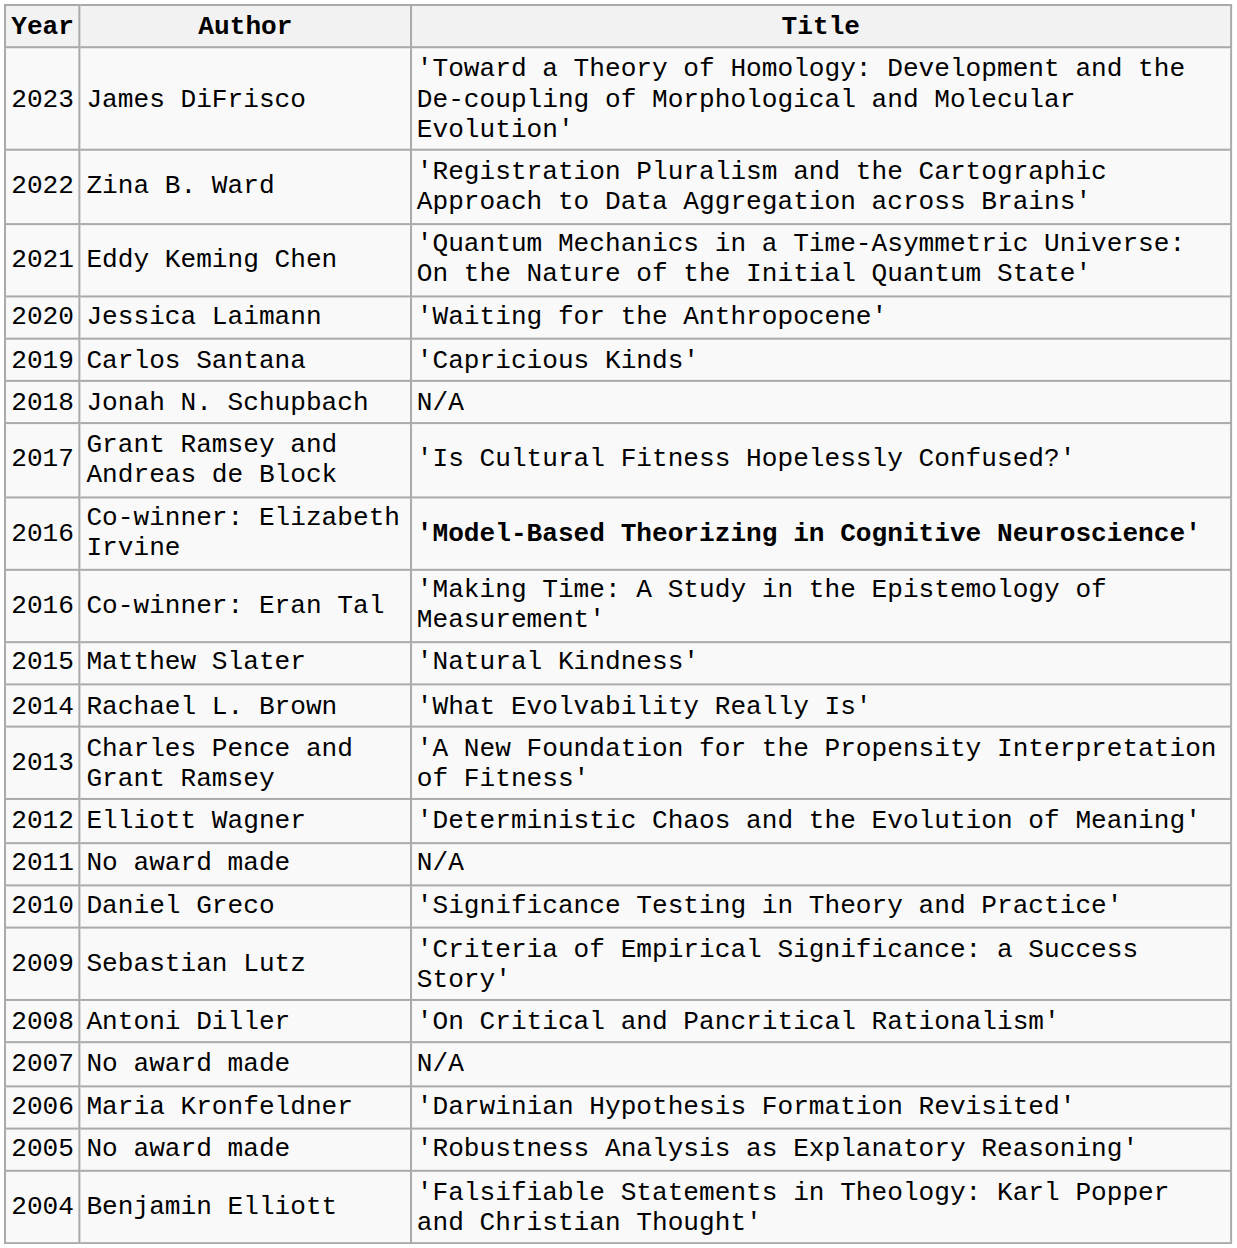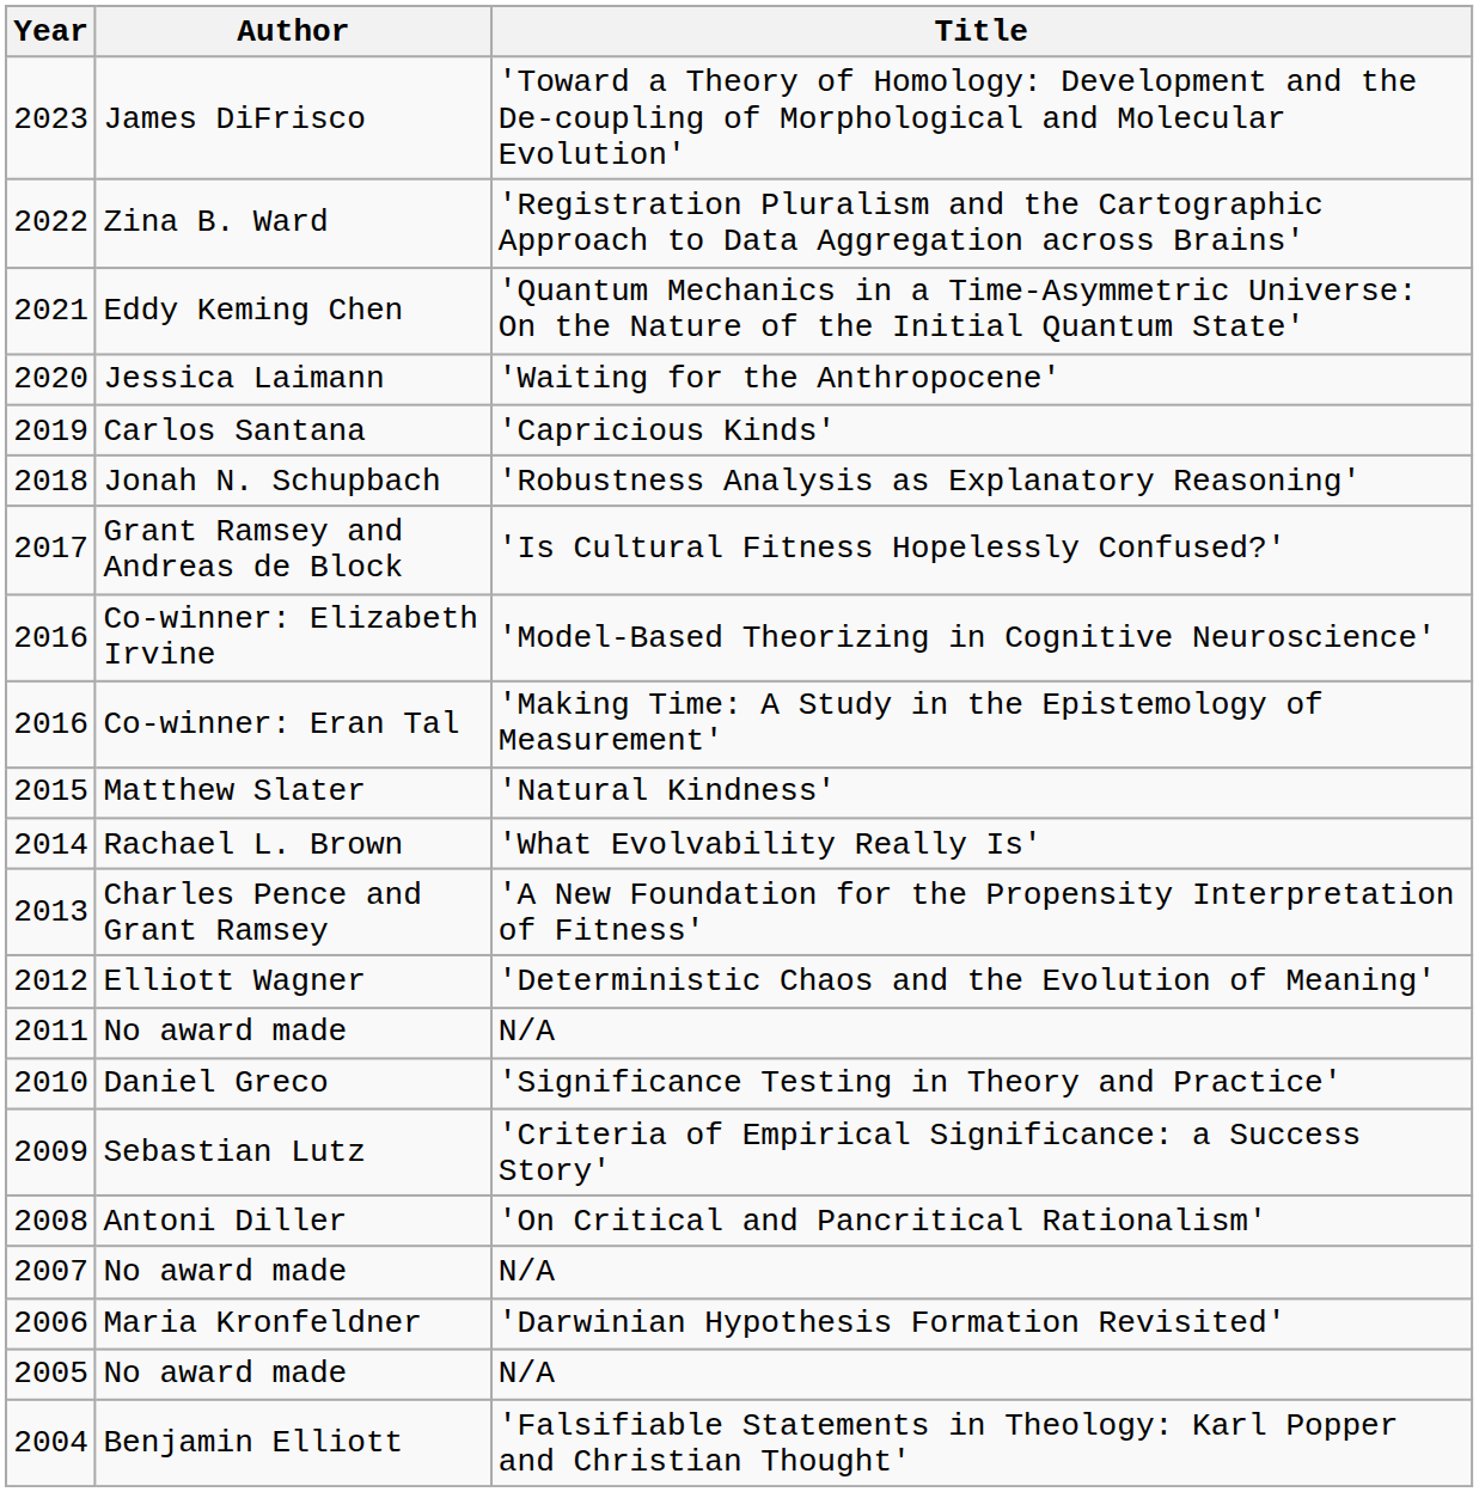 <table class="wikitable">
 <tr>
 <th>Year</th>
 <th>Author</th>
 <th>Title</th>
 </tr>
 <tr>
 <td>2023</td>
 <td>James DiFrisco</td>
 <td>'Toward a Theory of Homology: Development and the De-coupling of Morphological and Molecular Evolution'</td>
 </tr>
 <tr>
 <td>2022</td>
 <td>Zina B. Ward</td>
 <td>'Registration Pluralism and the Cartographic Approach to Data Aggregation across Brains'</td>
 </tr>
 <tr>
 <td>2021</td>
 <td>Eddy Keming Chen</td>
 <td>'Quantum Mechanics in a Time-Asymmetric Universe: On the Nature of the Initial Quantum State'</td>
 </tr>
 <tr>
 <td>2020</td>
 <td>Jessica Laimann</td>
 <td>'Waiting for the Anthropocene'</td>
 </tr>
 <tr>
 <td>2019</td>
 <td>Carlos Santana</td>
 <td>'Capricious Kinds'</td>
 </tr>
 <tr>
 <td>2018</td>
 <td>Jonah N. Schupbach</td>
-<td>N/A</td>
+<td>'Robustness Analysis as Explanatory Reasoning'</td>
 </tr>
 <tr>
 <td>2017</td>
 <td>Grant Ramsey and Andreas de Block</td>
 <td>'Is Cultural Fitness Hopelessly Confused?'</td>
 </tr>
 <tr>
 <td>2016</td>
 <td>Co-winner: Elizabeth Irvine</td>
-<td><strong>'Model-Based Theorizing in Cognitive Neuroscience'</strong></td>
+<td>'Model-Based Theorizing in Cognitive Neuroscience'</td>
 </tr>
 <tr>
 <td>2016</td>
 <td>Co-winner: Eran Tal</td>
 <td>'Making Time: A Study in the Epistemology of Measurement'</td>
 </tr>
 <tr>
 <td>2015</td>
 <td>Matthew Slater</td>
 <td>'Natural Kindness'</td>
 </tr>
 <tr>
 <td>2014</td>
 <td>Rachael L. Brown</td>
 <td>'What Evolvability Really Is'</td>
 </tr>
 <tr>
 <td>2013</td>
 <td>Charles Pence and Grant Ramsey</td>
 <td>'A New Foundation for the Propensity Interpretation of Fitness'</td>
 </tr>
 <tr>
 <td>2012</td>
 <td>Elliott Wagner</td>
 <td>'Deterministic Chaos and the Evolution of Meaning'</td>
 </tr>
 <tr>
 <td>2011</td>
 <td>No award made</td>
 <td>N/A</td>
 </tr>
 <tr>
 <td>2010</td>
 <td>Daniel Greco</td>
 <td>'Significance Testing in Theory and Practice'</td>
 </tr>
 <tr>
 <td>2009</td>
 <td>Sebastian Lutz</td>
 <td>'Criteria of Empirical Significance: a Success Story'</td>
 </tr>
 <tr>
 <td>2008</td>
 <td>Antoni Diller</td>
 <td>'On Critical and Pancritical Rationalism'</td>
 </tr>
 <tr>
 <td>2007</td>
 <td>No award made</td>
 <td>N/A</td>
 </tr>
 <tr>
 <td>2006</td>
 <td>Maria Kronfeldner</td>
 <td>'Darwinian Hypothesis Formation Revisited'</td>
 </tr>
 <tr>
 <td>2005</td>
 <td>No award made</td>
-<td>'Robustness Analysis as Explanatory Reasoning'</td>
+<td>N/A</td>
 </tr>
 <tr>
 <td>2004</td>
 <td>Benjamin Elliott</td>
 <td>'Falsifiable Statements in Theology: Karl Popper and Christian Thought'</td>
 </tr>
 </table>
